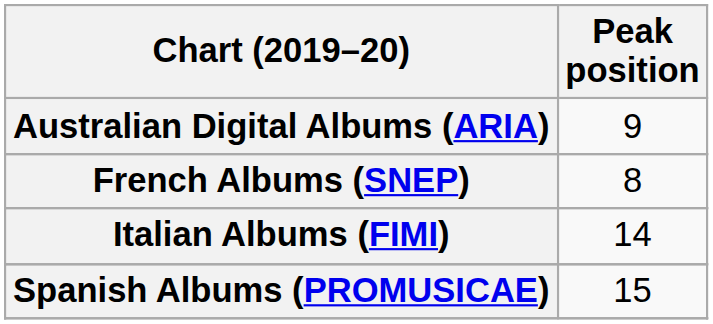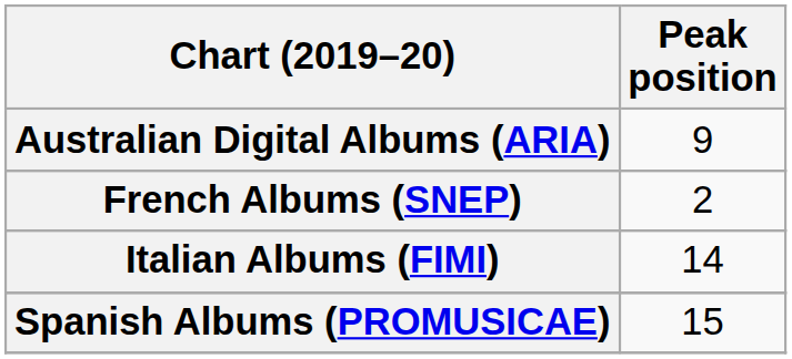 <table class="wikitable sortable plainrowheaders" style="text-align:center">
 <tr>
 <th scope="col">Chart (2019–20)</th>
 <th scope="col">Peak<br>position</th>
 </tr>
 <tr>
 <th scope="row">Australian Digital Albums (<a href='#'>ARIA</a>)</th>
 <td>9</td>
 </tr>
 <tr>
 </tr>
 <tr>
 </tr>
 <tr>
 </tr>
 <tr>
 </tr>
 <tr>
 </tr>
 <tr>
 </tr>
 <tr>
 <th scope="row">French Albums (<a href='#'>SNEP</a>)</th>
-<td>8</td>
+<td>2</td>
 </tr>
 <tr>
 </tr>
 <tr>
 </tr>
 <tr>
 </tr>
 <tr>
 <th scope="row">Italian Albums (<a href='#'>FIMI</a>)</th>
 <td>14</td>
 </tr>
 <tr>
 </tr>
 <tr>
 </tr>
 <tr>
 </tr>
 <tr>
 </tr>
 <tr>
 <th scope="row">Spanish Albums (<a href='#'>PROMUSICAE</a>)</th>
 <td>15</td>
 </tr>
 <tr>
 </tr>
 <tr>
 </tr>
 <tr>
 </tr>
 <tr>
 </tr>
 </table>
